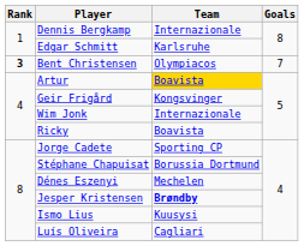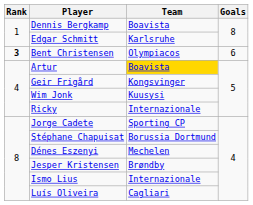 <table class="wikitable" style="text-align:center">
 <tr>
 <th>Rank</th>
 <th>Player</th>
 <th>Team</th>
 <th>Goals</th>
 </tr>
 <tr>
 <td rowspan="2">1</td>
 <td align="left"> <a href='#'>Dennis Bergkamp</a></td>
-<td align="left"> <a href='#'>Internazionale</a></td>
+<td align="left"> <a href='#'>Boavista</a></td>
 <td rowspan="2">8</td>
 </tr>
 <tr>
 <td align="left"> <a href='#'>Edgar Schmitt</a></td>
 <td align="left"> <a href='#'>Karlsruhe</a></td>
 </tr>
 <tr>
 <td><strong>3</strong></td>
 <td align="left"> <a href='#'>Bent Christensen</a></td>
 <td align="left"> <a href='#'>Olympiacos</a></td>
-<td>7</td>
+<td>6</td>
 </tr>
 <tr>
 <td rowspan="4">4</td>
 <td align="left"> <a href='#'>Artur</a></td>
 <td align="left" style="background: gold;"> <a href='#'>Boavista</a></td>
 <td rowspan="4">5</td>
 </tr>
 <tr>
 <td align="left"> <a href='#'>Geir Frigård</a></td>
 <td align="left"> <a href='#'>Kongsvinger</a></td>
 </tr>
 <tr>
 <td align="left"> <a href='#'>Wim Jonk</a></td>
-<td align="left"> <a href='#'>Internazionale</a></td>
+<td align="left"> <a href='#'>Kuusysi</a></td>
 </tr>
 <tr>
 <td align="left"> <a href='#'>Ricky</a></td>
-<td align="left"> <a href='#'>Boavista</a></td>
+<td align="left"> <a href='#'>Internazionale</a></td>
 </tr>
 <tr>
 <td rowspan="6">8</td>
 <td align="left"> <a href='#'>Jorge Cadete</a></td>
 <td align="left"> <a href='#'>Sporting CP</a></td>
 <td rowspan="6">4</td>
 </tr>
 <tr>
 <td align="left"> <a href='#'>Stéphane Chapuisat</a></td>
 <td align="left"> <a href='#'>Borussia Dortmund</a></td>
 </tr>
 <tr>
 <td align="left"> <a href='#'>Dénes Eszenyi</a></td>
 <td align="left"> <a href='#'>Mechelen</a></td>
 </tr>
 <tr>
 <td align="left"> <a href='#'>Jesper Kristensen</a></td>
-<td align="left"><strong> <a href='#'>Brøndby</a></strong></td>
+<td align="left"> <a href='#'>Brøndby</a></td>
 </tr>
 <tr>
 <td align="left"> <a href='#'>Ismo Lius</a></td>
-<td align="left"> <a href='#'>Kuusysi</a></td>
+<td align="left"> <a href='#'>Internazionale</a></td>
 </tr>
 <tr>
 <td align="left"> <a href='#'>Luís Oliveira</a></td>
 <td align="left"> <a href='#'>Cagliari</a></td>
 </tr>
 </table>
